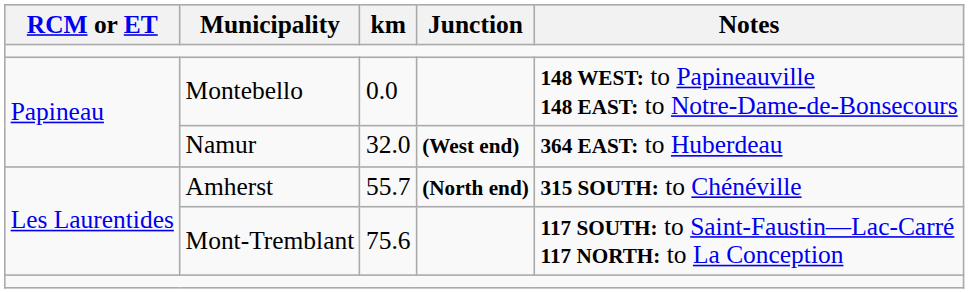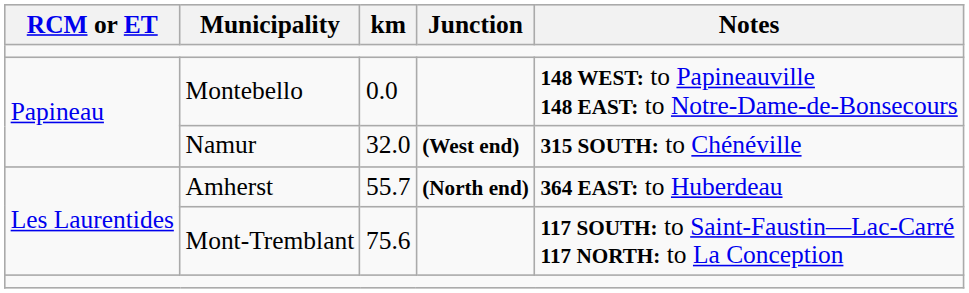 <table class=wikitable>
 <tr>
 <th><a href='#'>RCM</a> or <a href='#'>ET</a></th>
 <th>Municipality</th>
 <th>km</th>
 <th>Junction</th>
 <th>Notes</th>
 </tr>
 <tr>
 <td colspan="5"></td>
 </tr>
 <tr>
 <td rowspan="2"><a href='#'>Papineau</a></td>
 <td>Montebello</td>
 <td>0.0</td>
 <td></td>
 <td><small><strong>148 WEST:</strong></small> to <a href='#'>Papineauville</a> <br> <small><strong>148 EAST:</strong></small> to <a href='#'>Notre-Dame-de-Bonsecours</a></td>
 </tr>
 <tr>
 <td>Namur</td>
 <td>32.0</td>
 <td> <small><strong>(West end)</strong></small></td>
-<td><small><strong>364 EAST:</strong></small> to <a href='#'>Huberdeau</a></td>
+<td><small><strong>315 SOUTH:</strong></small> to <a href='#'>Chénéville</a></td>
 </tr>
 <tr>
 <td rowspan="2"><a href='#'>Les Laurentides</a></td>
 <td>Amherst</td>
 <td>55.7</td>
 <td> <small><strong>(North end)</strong></small></td>
-<td><small><strong>315 SOUTH:</strong></small> to <a href='#'>Chénéville</a></td>
+<td><small><strong>364 EAST:</strong></small> to <a href='#'>Huberdeau</a></td>
 </tr>
 <tr>
 <td>Mont-Tremblant</td>
 <td>75.6</td>
 <td></td>
 <td><small><strong>117 SOUTH:</strong></small> to <a href='#'>Saint-Faustin—Lac-Carré</a> <br> <small><strong>117 NORTH:</strong></small> to <a href='#'>La Conception</a></td>
 </tr>
 <tr>
 <td colspan="5"></td>
 </tr>
 </table>
